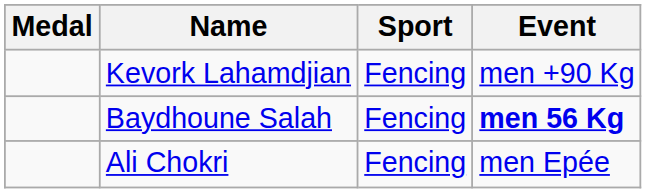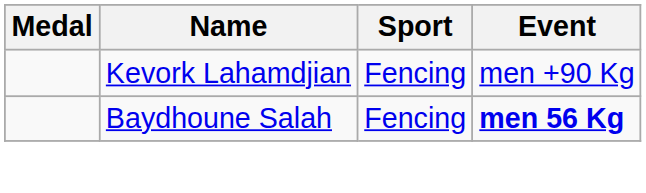 <table class="wikitable sortable">
 <tr>
 <th>Medal</th>
 <th>Name</th>
 <th>Sport</th>
 <th>Event</th>
 </tr>
 <tr>
 <td></td>
 <td><a href='#'>Kevork Lahamdjian</a></td>
 <td> <a href='#'>Fencing</a></td>
 <td><a href='#'>men +90 Kg</a></td>
 </tr>
 <tr>
 <td></td>
 <td><a href='#'>Baydhoune Salah</a></td>
 <td> <a href='#'>Fencing</a></td>
 <td><strong><a href='#'>men 56 Kg</a></strong></td>
 </tr>
-<tr>
-<td></td>
-<td><a href='#'>Ali Chokri</a></td>
-<td> <a href='#'>Fencing</a></td>
-<td><a href='#'>men Epée</a></td>
-</tr>
 </table>
